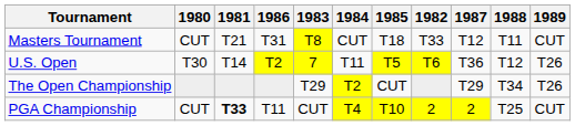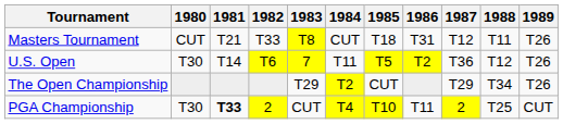 <table class="wikitable" style="font-size:95%;text-align:center;">
 <tr>
 <th>Tournament</th>
 <th>1980</th>
 <th>1981</th>
-<th>1986</th>
+<th>1982</th>
 <th>1983</th>
 <th>1984</th>
 <th>1985</th>
-<th>1982</th>
+<th>1986</th>
 <th>1987</th>
 <th>1988</th>
 <th>1989</th>
 </tr>
 <tr>
 <td align=left><a href='#'>Masters Tournament</a></td>
 <td>CUT</td>
 <td>T21</td>
-<td>T31</td>
+<td>T33</td>
 <td style="background:yellow;">T8</td>
 <td>CUT</td>
 <td>T18</td>
-<td>T33</td>
+<td>T31</td>
 <td>T12</td>
 <td>T11</td>
-<td>CUT</td>
+<td>T26</td>
 </tr>
 <tr>
 <td align=left><a href='#'>U.S. Open</a></td>
 <td>T30</td>
 <td>T14</td>
-<td style="background:yellow;">T2</td>
+<td style="background:yellow;">T6</td>
 <td style="background:yellow;">7</td>
 <td>T11</td>
 <td style="background:yellow;">T5</td>
-<td style="background:yellow;">T6</td>
+<td style="background:yellow;">T2</td>
 <td>T36</td>
 <td>T12</td>
 <td>T26</td>
 </tr>
 <tr>
 <td align=left><a href='#'>The Open Championship</a></td>
 <td style="background:#eeeeee;"></td>
 <td style="background:#eeeeee;"></td>
 <td style="background:#eeeeee;"></td>
 <td>T29</td>
 <td style="background:yellow;">T2</td>
 <td>CUT</td>
 <td style="background:#eeeeee;"></td>
 <td>T29</td>
 <td>T34</td>
 <td>T26</td>
 </tr>
 <tr>
 <td align=left><a href='#'>PGA Championship</a></td>
-<td>CUT</td>
+<td>T30</td>
 <td><strong>T33</strong></td>
-<td>T11</td>
+<td style="background:yellow;">2</td>
 <td>CUT</td>
 <td style="background:yellow;">T4</td>
 <td style="background:yellow;">T10</td>
-<td style="background:yellow;">2</td>
+<td>T11</td>
 <td style="background:yellow;">2</td>
 <td>T25</td>
 <td>CUT</td>
 </tr>
 </table>
